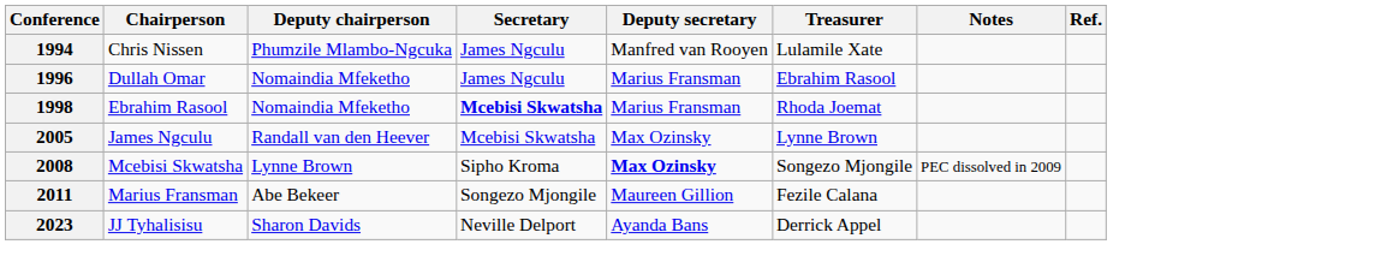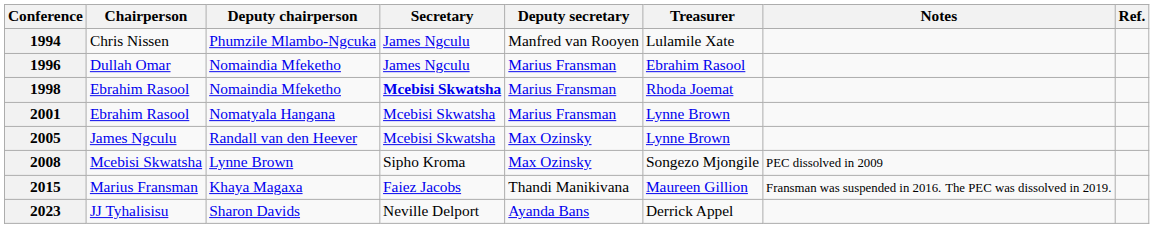 <table class="wikitable">
 <tr>
 <th>Conference</th>
 <th>Chairperson</th>
 <th>Deputy chairperson</th>
 <th>Secretary</th>
 <th>Deputy secretary</th>
 <th>Treasurer</th>
 <th>Notes</th>
 <th>Ref.</th>
 </tr>
 <tr>
 <th>1994</th>
 <td>Chris Nissen</td>
 <td><a href='#'>Phumzile Mlambo-Ngcuka</a></td>
 <td><a href='#'>James Ngculu</a></td>
 <td>Manfred van Rooyen</td>
 <td>Lulamile Xate</td>
 <td></td>
 <td></td>
 </tr>
 <tr>
 <th>1996</th>
 <td><a href='#'>Dullah Omar</a></td>
 <td><a href='#'>Nomaindia Mfeketho</a></td>
 <td><a href='#'>James Ngculu</a></td>
 <td><a href='#'>Marius Fransman</a></td>
 <td><a href='#'>Ebrahim Rasool</a></td>
 <td></td>
 <td><strong></strong><strong></strong></td>
 </tr>
 <tr>
 <th>1998</th>
 <td><a href='#'>Ebrahim Rasool</a></td>
 <td><a href='#'>Nomaindia Mfeketho</a></td>
 <td><strong><a href='#'>Mcebisi Skwatsha</a></strong></td>
 <td><a href='#'>Marius Fransman</a></td>
 <td><a href='#'>Rhoda Joemat</a></td>
 <td></td>
 <td></td>
 </tr>
 <tr>
+<th>2001</th>
+<td><a href='#'>Ebrahim Rasool</a></td>
+<td><a href='#'>Nomatyala Hangana</a></td>
+<td><a href='#'>Mcebisi Skwatsha</a></td>
+<td><a href='#'>Marius Fransman</a></td>
+<td><a href='#'>Lynne Brown</a></td>
+<td></td>
+<td></td>
+</tr>
+<tr>
 <th>2005</th>
 <td><a href='#'>James Ngculu</a></td>
 <td><a href='#'>Randall van den Heever</a></td>
 <td><a href='#'>Mcebisi Skwatsha</a></td>
 <td><a href='#'>Max Ozinsky</a></td>
 <td><a href='#'>Lynne Brown</a></td>
 <td></td>
 <td></td>
 </tr>
 <tr>
 <th>2008</th>
 <td><a href='#'>Mcebisi Skwatsha</a></td>
 <td><a href='#'>Lynne Brown</a></td>
 <td>Sipho Kroma</td>
-<td><strong><a href='#'>Max Ozinsky</a></strong></td>
+<td><a href='#'>Max Ozinsky</a></td>
 <td>Songezo Mjongile</td>
 <td><small>PEC dissolved in 2009</small></td>
 <td></td>
 </tr>
 <tr>
-<th>2011</th>
+<th>2015</th>
 <td><a href='#'>Marius Fransman</a></td>
-<td>Abe Bekeer</td>
-<td>Songezo Mjongile</td>
+<td><a href='#'>Khaya Magaxa</a></td>
+<td><a href='#'>Faiez Jacobs</a></td>
+<td>Thandi Manikivana</td>
 <td><a href='#'>Maureen Gillion</a></td>
-<td>Fezile Calana</td>
-<td></td>
+<td><small>Fransman was suspended in 2016.</small> <small>The PEC was dissolved in 2019.</small></td>
 <td></td>
 </tr>
 <tr>
 <th>2023</th>
 <td><a href='#'>JJ Tyhalisisu</a></td>
 <td><a href='#'>Sharon Davids</a></td>
 <td>Neville Delport</td>
 <td><a href='#'>Ayanda Bans</a></td>
 <td>Derrick Appel</td>
 <td></td>
 <td></td>
 </tr>
 </table>
